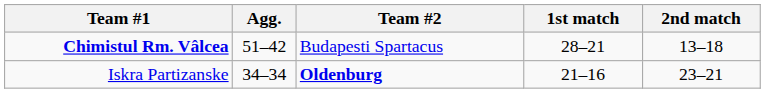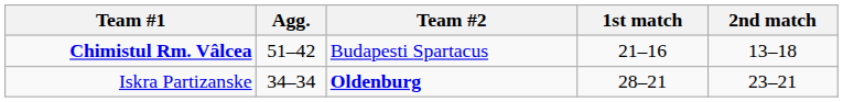 <table class=wikitable style="text-align:center">
 <tr>
 <th width=200>Team #1</th>
 <th width=50>Agg.</th>
 <th width=200>Team #2</th>
 <th width=100>1st match</th>
 <th width=100>2nd match</th>
 </tr>
 <tr>
 <td align=right><strong><a href='#'>Chimistul Rm. Vâlcea</a></strong> </td>
 <td align=center>51–42</td>
 <td align=left> <a href='#'>Budapesti Spartacus</a></td>
-<td align=center>28–21</td>
+<td align=center>21–16</td>
 <td align=center>13–18</td>
 </tr>
 <tr>
 <td align=right><a href='#'>Iskra Partizanske</a> </td>
 <td align=center>34–34</td>
 <td align=left> <strong><a href='#'>Oldenburg</a></strong></td>
-<td align=center>21–16</td>
+<td align=center>28–21</td>
 <td align=center>23–21</td>
 </tr>
 </table>
